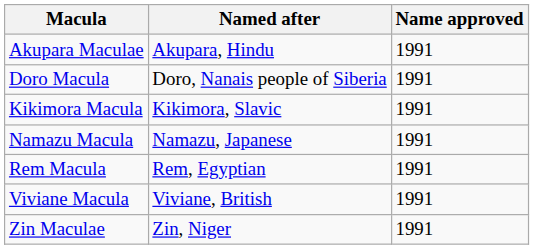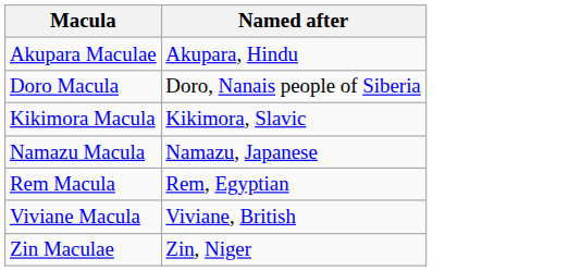 <table class="wikitable">
 <tr>
 <th>Macula</th>
 <th>Named after</th>
-<th>Name approved<br></th>
 </tr>
 <tr>
 <td><a href='#'>Akupara Maculae</a></td>
 <td><a href='#'>Akupara</a>, <a href='#'>Hindu</a></td>
-<td>1991</td>
 </tr>
 <tr>
 <td><a href='#'>Doro Macula</a></td>
 <td>Doro, <a href='#'>Nanais</a> people of <a href='#'>Siberia</a></td>
-<td>1991</td>
 </tr>
 <tr>
 <td><a href='#'>Kikimora Macula</a></td>
 <td><a href='#'>Kikimora</a>, <a href='#'>Slavic</a></td>
-<td>1991</td>
 </tr>
 <tr>
 <td><a href='#'>Namazu Macula</a></td>
 <td><a href='#'>Namazu</a>, <a href='#'>Japanese</a></td>
-<td>1991</td>
 </tr>
 <tr>
 <td><a href='#'>Rem Macula</a></td>
 <td><a href='#'>Rem</a>, <a href='#'>Egyptian</a></td>
-<td>1991</td>
 </tr>
 <tr>
 <td><a href='#'>Viviane Macula</a></td>
 <td><a href='#'>Viviane</a>, <a href='#'>British</a></td>
-<td>1991</td>
 </tr>
 <tr>
 <td><a href='#'>Zin Maculae</a></td>
 <td><a href='#'>Zin</a>, <a href='#'>Niger</a></td>
-<td>1991</td>
 </tr>
 </table>
